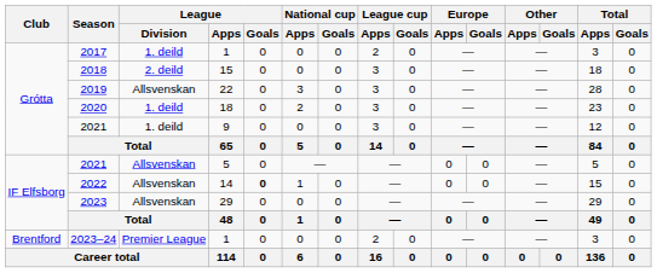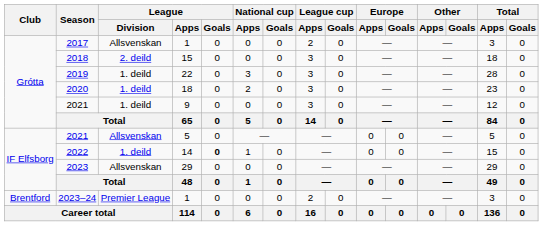 <table class="wikitable" style="text-align: center;">
 <tr>
 <th rowspan="2">Club</th>
 <th rowspan="2">Season</th>
 <th colspan="3">League</th>
 <th colspan="2">National cup</th>
 <th colspan="2">League cup</th>
 <th colspan="2">Europe</th>
 <th colspan="2">Other</th>
 <th colspan="2">Total</th>
 </tr>
 <tr>
 <th>Division</th>
 <th>Apps</th>
 <th>Goals</th>
 <th>Apps</th>
 <th>Goals</th>
 <th>Apps</th>
 <th>Goals</th>
 <th>Apps</th>
 <th>Goals</th>
 <th>Apps</th>
 <th>Goals</th>
 <th>Apps</th>
 <th>Goals</th>
 </tr>
 <tr>
 <td rowspan="6"><a href='#'>Grótta</a></td>
 <td><a href='#'>2017</a></td>
-<td><a href='#'>1. deild</a></td>
+<td>Allsvenskan</td>
 <td>1</td>
 <td>0</td>
 <td>0</td>
 <td>0</td>
 <td>2</td>
 <td>0</td>
 <td colspan="2">―</td>
 <td colspan="2">―</td>
 <td>3</td>
 <td>0</td>
 </tr>
 <tr>
 <td><a href='#'>2018</a></td>
 <td><a href='#'>2. deild</a></td>
 <td>15</td>
 <td>0</td>
 <td>0</td>
 <td>0</td>
 <td>3</td>
 <td>0</td>
 <td colspan="2">―</td>
 <td colspan="2">―</td>
 <td>18</td>
 <td>0</td>
 </tr>
 <tr>
 <td><a href='#'>2019</a></td>
-<td>Allsvenskan</td>
+<td>1. deild</td>
 <td>22</td>
 <td>0</td>
 <td>3</td>
 <td>0</td>
 <td>3</td>
 <td>0</td>
 <td colspan="2">―</td>
 <td colspan="2">―</td>
 <td>28</td>
 <td>0</td>
 </tr>
 <tr>
 <td><a href='#'>2020</a></td>
 <td><a href='#'>1. deild</a></td>
 <td>18</td>
 <td>0</td>
 <td>2</td>
 <td>0</td>
 <td>3</td>
 <td>0</td>
 <td colspan="2">―</td>
 <td colspan="2">―</td>
 <td>23</td>
 <td>0</td>
 </tr>
 <tr>
 <td>2021</td>
 <td>1. deild</td>
 <td>9</td>
 <td>0</td>
 <td>0</td>
 <td>0</td>
 <td>3</td>
 <td>0</td>
 <td colspan="2">―</td>
 <td colspan="2">―</td>
 <td>12</td>
 <td>0</td>
 </tr>
 <tr>
 <th colspan="2">Total</th>
 <th>65</th>
 <th>0</th>
 <th>5</th>
 <th>0</th>
 <th>14</th>
 <th>0</th>
 <th colspan="2">―</th>
 <th colspan="2">―</th>
 <th>84</th>
 <th>0</th>
 </tr>
 <tr>
 <td rowspan="4"><a href='#'>IF Elfsborg</a></td>
 <td><a href='#'>2021</a></td>
 <td><a href='#'>Allsvenskan</a></td>
 <td>5</td>
 <td>0</td>
 <td colspan="2">―</td>
 <td colspan="2">―</td>
 <td>0</td>
 <td>0</td>
 <td colspan="2">―</td>
 <td>5</td>
 <td>0</td>
 </tr>
 <tr>
 <td><a href='#'>2022</a></td>
-<td>Allsvenskan</td>
+<td><a href='#'>1. deild</a></td>
 <td>14</td>
 <td><strong>0</strong></td>
 <td>1</td>
 <td>0</td>
 <td colspan="2">―</td>
 <td>0</td>
 <td>0</td>
 <td colspan="2">―</td>
 <td>15</td>
 <td>0</td>
 </tr>
 <tr>
 <td><a href='#'>2023</a></td>
 <td>Allsvenskan</td>
 <td>29</td>
 <td>0</td>
 <td>0</td>
 <td>0</td>
 <td colspan="2">―</td>
 <td colspan="2">―</td>
 <td colspan="2">―</td>
 <td>29</td>
 <td>0</td>
 </tr>
 <tr>
 <th colspan="2">Total</th>
 <th>48</th>
 <th>0</th>
 <th>1</th>
 <th>0</th>
 <th colspan="2">―</th>
 <th>0</th>
 <th>0</th>
 <th colspan="2">―</th>
 <th>49</th>
 <th>0</th>
 </tr>
 <tr>
 <td><a href='#'>Brentford</a></td>
 <td><a href='#'>2023–24</a></td>
 <td><a href='#'>Premier League</a></td>
 <td>1</td>
 <td>0</td>
 <td>0</td>
 <td>0</td>
 <td>2</td>
 <td>0</td>
 <td colspan="2">―</td>
 <td colspan="2">―</td>
 <td>3</td>
 <td>0</td>
 </tr>
 <tr>
 <th colspan="3">Career total</th>
 <th>114</th>
 <th>0</th>
 <th>6</th>
 <th>0</th>
 <th>16</th>
 <th>0</th>
 <th>0</th>
 <th>0</th>
 <th>0</th>
 <th>0</th>
 <th>136</th>
 <th>0</th>
 </tr>
 </table>
